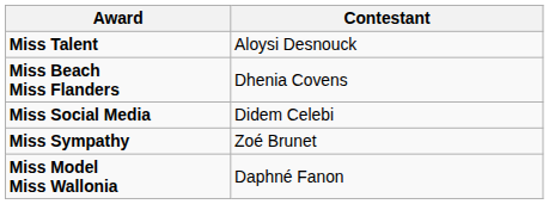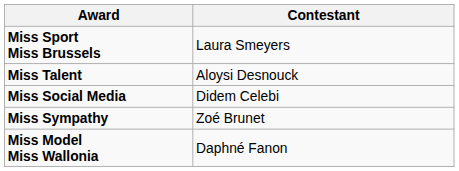 <table class="wikitable sortable" style="font-size:95%;">
 <tr>
 <th style="width:200px;">Award</th>
 <th style="width:280px;">Contestant</th>
 </tr>
 <tr>
+<td><strong>Miss Sport</strong><br> <strong>Miss Brussels</strong></td>
+<td>Laura Smeyers</td>
+</tr>
+<tr>
 <td><strong>Miss Talent</strong></td>
 <td>Aloysi Desnouck</td>
-</tr>
-<tr>
-<td><strong>Miss Beach</strong> <br> <strong>Miss Flanders</strong></td>
-<td>Dhenia Covens</td>
 </tr>
 <tr>
 <td><strong>Miss Social Media</strong></td>
 <td>Didem Celebi</td>
 </tr>
 <tr>
 <td><strong>Miss Sympathy</strong></td>
 <td>Zoé Brunet</td>
 </tr>
 <tr>
 <td><strong>Miss Model</strong> <br> <strong>Miss Wallonia</strong></td>
 <td>Daphné Fanon</td>
 </tr>
 </table>
